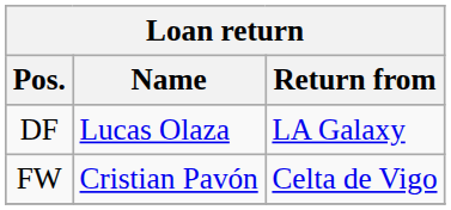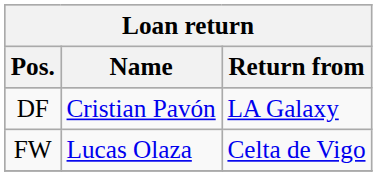 <table class="wikitable" style="font-size:95%;">
 <tr>
 <th colspan="5">Loan return</th>
 </tr>
 <tr>
 <th>Pos.</th>
 <th>Name</th>
 <th>Return from</th>
 </tr>
 <tr>
 <td align="center">DF</td>
-<td> <a href='#'>Lucas Olaza</a></td>
+<td> <a href='#'>Cristian Pavón</a></td>
 <td> <a href='#'>LA Galaxy</a></td>
 </tr>
 <tr>
 <td align="center">FW</td>
-<td> <a href='#'>Cristian Pavón</a></td>
+<td> <a href='#'>Lucas Olaza</a></td>
 <td> <a href='#'>Celta de Vigo</a></td>
 </tr>
 <tr>
 </tr>
 </table>
